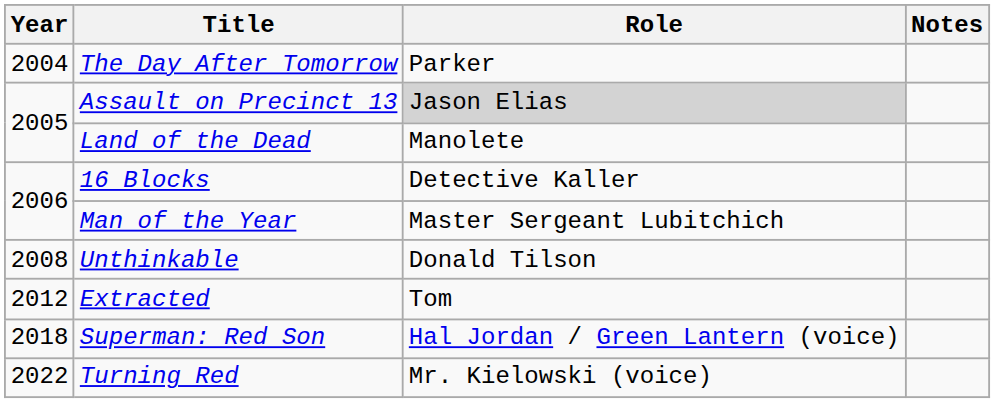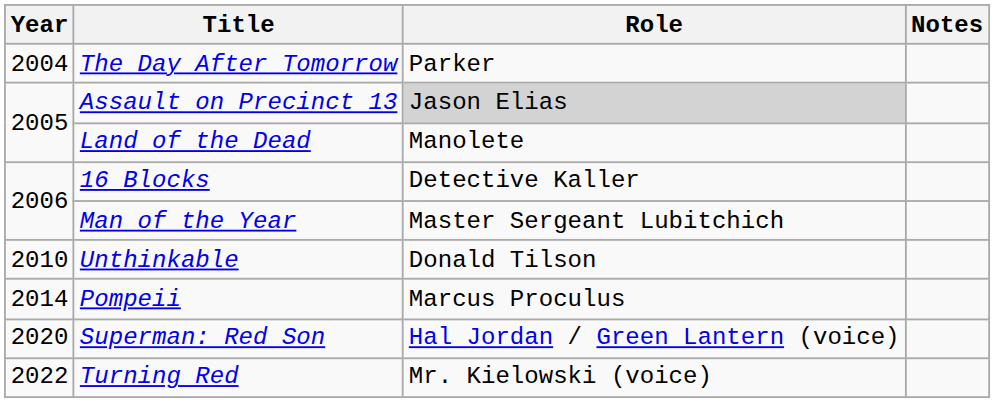 <table class="wikitable sortable">
 <tr>
 <th>Year</th>
 <th>Title</th>
 <th>Role</th>
 <th class="unsortable">Notes</th>
 </tr>
 <tr>
 <td>2004</td>
 <td data-sort-value="Day After Tomorrow, The"><em><a href='#'>The Day After Tomorrow</a></em></td>
 <td>Parker</td>
 <td></td>
 </tr>
 <tr>
 <td rowspan=2>2005</td>
 <td><em><a href='#'>Assault on Precinct 13</a></em></td>
 <td style="background: lightgrey;">Jason Elias</td>
 <td></td>
 </tr>
 <tr>
 <td><em><a href='#'>Land of the Dead</a></em></td>
 <td>Manolete</td>
 <td></td>
 </tr>
 <tr>
 <td rowspan=2>2006</td>
 <td><em><a href='#'>16 Blocks</a></em></td>
 <td>Detective Kaller</td>
 <td></td>
 </tr>
 <tr>
 <td><em><a href='#'>Man of the Year</a></em></td>
 <td>Master Sergeant Lubitchich</td>
 <td></td>
 </tr>
 <tr>
-<td>2008</td>
+<td>2010</td>
 <td><em><a href='#'>Unthinkable</a></em></td>
 <td>Donald Tilson</td>
 <td></td>
 </tr>
 <tr>
-<td>2012</td>
-<td><em><a href='#'>Extracted</a></em></td>
-<td>Tom</td>
+<td>2014</td>
+<td><em><a href='#'>Pompeii</a></em></td>
+<td>Marcus Proculus</td>
 <td></td>
 </tr>
 <tr>
-<td>2018</td>
+<td>2020</td>
 <td><em><a href='#'>Superman: Red Son</a></em></td>
 <td><a href='#'>Hal Jordan</a> / <a href='#'>Green Lantern</a> (voice)</td>
 <td></td>
 </tr>
 <tr>
 <td>2022</td>
 <td><em><a href='#'>Turning Red</a></em></td>
 <td>Mr. Kielowski (voice)</td>
 <td></td>
 </tr>
 </table>
